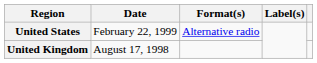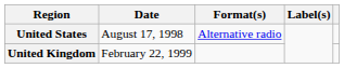 <table class="wikitable plainrowheaders">
 <tr>
 <th scope="col">Region</th>
 <th scope="col">Date</th>
 <th scope="col">Format(s)</th>
 <th scope="col">Label(s)</th>
 <th scope="col"></th>
 </tr>
 <tr>
 <th scope="row">United States</th>
-<td>February 22, 1999</td>
+<td>August 17, 1998</td>
 <td><a href='#'>Alternative radio</a></td>
 <td rowspan="2"></td>
 <td></td>
 </tr>
 <tr>
 <th scope="row">United Kingdom</th>
-<td>August 17, 1998</td>
+<td>February 22, 1999</td>
 <td></td>
 <td></td>
 </tr>
 </table>
